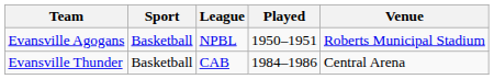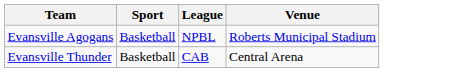 <table class="wikitable">
 <tr>
 <th>Team</th>
 <th>Sport</th>
 <th>League</th>
-<th>Played</th>
 <th>Venue</th>
 </tr>
 <tr>
 <td><a href='#'>Evansville Agogans</a></td>
 <td><a href='#'>Basketball</a></td>
 <td><a href='#'>NPBL</a></td>
-<td>1950–1951</td>
 <td><a href='#'>Roberts Municipal Stadium</a></td>
 </tr>
 <tr>
 <td><a href='#'>Evansville Thunder</a></td>
 <td>Basketball</td>
 <td><a href='#'>CAB</a></td>
-<td>1984–1986</td>
 <td>Central Arena</td>
 </tr>
 </table>
